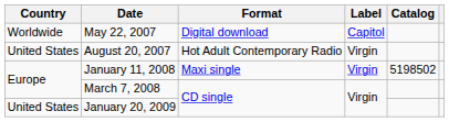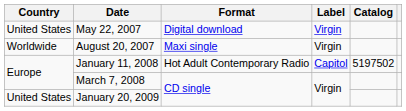 <table class="wikitable">
 <tr>
 <th>Country</th>
 <th>Date</th>
 <th>Format</th>
 <th>Label</th>
 <th>Catalog </th>
 <th></th>
 </tr>
 <tr>
-<td>Worldwide</td>
+<td>United States</td>
 <td>May 22, 2007</td>
 <td><a href='#'>Digital download</a></td>
-<td><a href='#'>Capitol</a></td>
+<td><a href='#'>Virgin</a></td>
 <td></td>
 <td></td>
 </tr>
 <tr>
-<td>United States</td>
+<td>Worldwide</td>
 <td>August 20, 2007</td>
-<td>Hot Adult Contemporary Radio</td>
+<td><a href='#'>Maxi single</a></td>
 <td>Virgin</td>
 <td></td>
 <td></td>
 </tr>
 <tr>
 <td rowspan="2">Europe</td>
 <td>January 11, 2008</td>
-<td><a href='#'>Maxi single</a></td>
-<td><a href='#'>Virgin</a></td>
-<td>5198502</td>
+<td>Hot Adult Contemporary Radio</td>
+<td><a href='#'>Capitol</a></td>
+<td>5197502</td>
 <td></td>
 </tr>
 <tr>
 <td>March 7, 2008</td>
 <td rowspan="2"><a href='#'>CD single</a></td>
 <td rowspan="2">Virgin</td>
 <td></td>
 <td></td>
 </tr>
 <tr>
 <td>United States</td>
 <td>January 20, 2009</td>
 <td></td>
 <td></td>
 </tr>
 </table>
